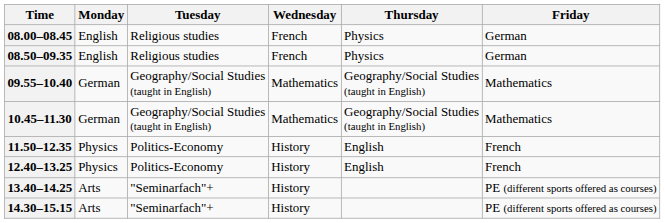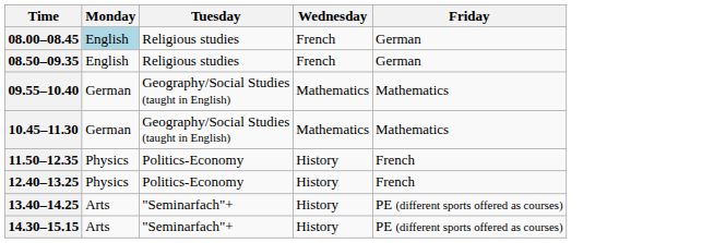 <table class="wikitable">
 <tr>
 <th>Time</th>
 <th>Monday</th>
 <th>Tuesday</th>
 <th>Wednesday</th>
-<th>Thursday</th>
 <th>Friday</th>
 </tr>
 <tr>
 <th>08.00–08.45</th>
-<td>English</td>
+<td style="background: lightblue;">English</td>
 <td>Religious studies</td>
 <td>French</td>
-<td>Physics</td>
 <td>German</td>
 </tr>
 <tr>
 <th>08.50–09.35</th>
 <td>English</td>
 <td>Religious studies</td>
 <td>French</td>
-<td>Physics</td>
 <td>German</td>
 </tr>
 <tr>
 <th>09.55–10.40</th>
 <td>German</td>
 <td>Geography/Social Studies<br><small>(taught in English)<br></small></td>
 <td>Mathematics</td>
-<td>Geography/Social Studies<br><small>(taught in English)<br></small></td>
 <td>Mathematics</td>
 </tr>
 <tr>
 <th>10.45–11.30</th>
 <td>German</td>
 <td>Geography/Social Studies<br><small>(taught in English)<br></small></td>
 <td>Mathematics</td>
-<td>Geography/Social Studies<br><small>(taught in English)<br></small></td>
 <td>Mathematics</td>
 </tr>
 <tr>
 <th>11.50–12.35</th>
 <td>Physics</td>
 <td>Politics-Economy</td>
 <td>History</td>
-<td>English</td>
 <td>French</td>
 </tr>
 <tr>
 <th>12.40–13.25</th>
 <td>Physics</td>
 <td>Politics-Economy</td>
 <td>History</td>
-<td>English</td>
 <td>French</td>
 </tr>
 <tr>
 <th>13.40–14.25</th>
 <td>Arts</td>
 <td>"Seminarfach"+</td>
 <td>History</td>
-<td></td>
 <td>PE <small>(different sports offered as courses)</small></td>
 </tr>
 <tr>
 <th>14.30–15.15</th>
 <td>Arts</td>
 <td>"Seminarfach"+</td>
 <td>History</td>
-<td></td>
 <td>PE <small>(different sports offered as courses)</small></td>
 </tr>
 </table>
